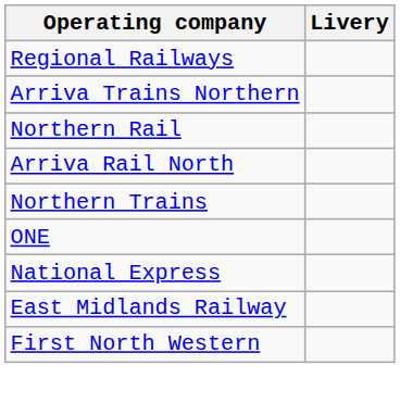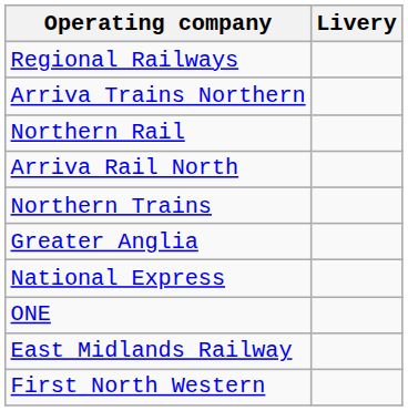 <table class="wikitable">
 <tr>
 <th align="left">Operating company</th>
 <th align="left">Livery</th>
 </tr>
 <tr>
 <td><a href='#'>Regional Railways</a></td>
 <td></td>
 </tr>
 <tr>
 <td><a href='#'>Arriva Trains Northern</a></td>
 <td></td>
 </tr>
 <tr>
 <td><a href='#'>Northern Rail</a></td>
 <td></td>
 </tr>
 <tr>
 <td><a href='#'>Arriva Rail North</a></td>
 <td></td>
 </tr>
 <tr>
 <td><a href='#'>Northern Trains</a></td>
 <td></td>
 </tr>
 <tr>
-<td><a href='#'>ONE</a></td>
+<td><a href='#'>Greater Anglia</a></td>
 <td></td>
 </tr>
 <tr>
 <td><a href='#'>National Express</a></td>
+<td></td>
+</tr>
+<tr>
+<td><a href='#'>ONE</a></td>
 <td></td>
 </tr>
 <tr>
 <td><a href='#'>East Midlands Railway</a></td>
 <td></td>
 </tr>
 <tr>
 <td><a href='#'>First North Western</a></td>
 <td></td>
 </tr>
 </table>
